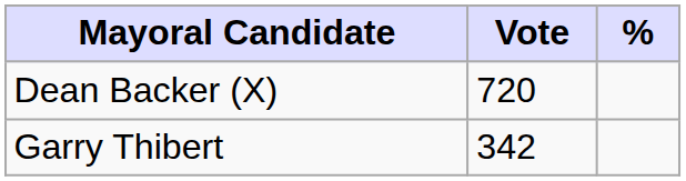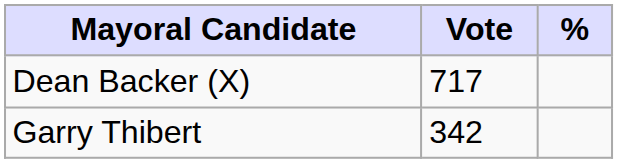 <table class="wikitable">
 <tr>
 <th style="background:#ddf; width:200px;">Mayoral Candidate</th>
 <th style="background:#ddf; width:50px;">Vote</th>
 <th style="background:#ddf; width:30px;">%</th>
 </tr>
 <tr>
 <td>Dean Backer (X)</td>
-<td>720</td>
+<td>717</td>
 <td></td>
 </tr>
 <tr>
 <td>Garry Thibert</td>
 <td>342</td>
 <td></td>
 </tr>
 </table>
